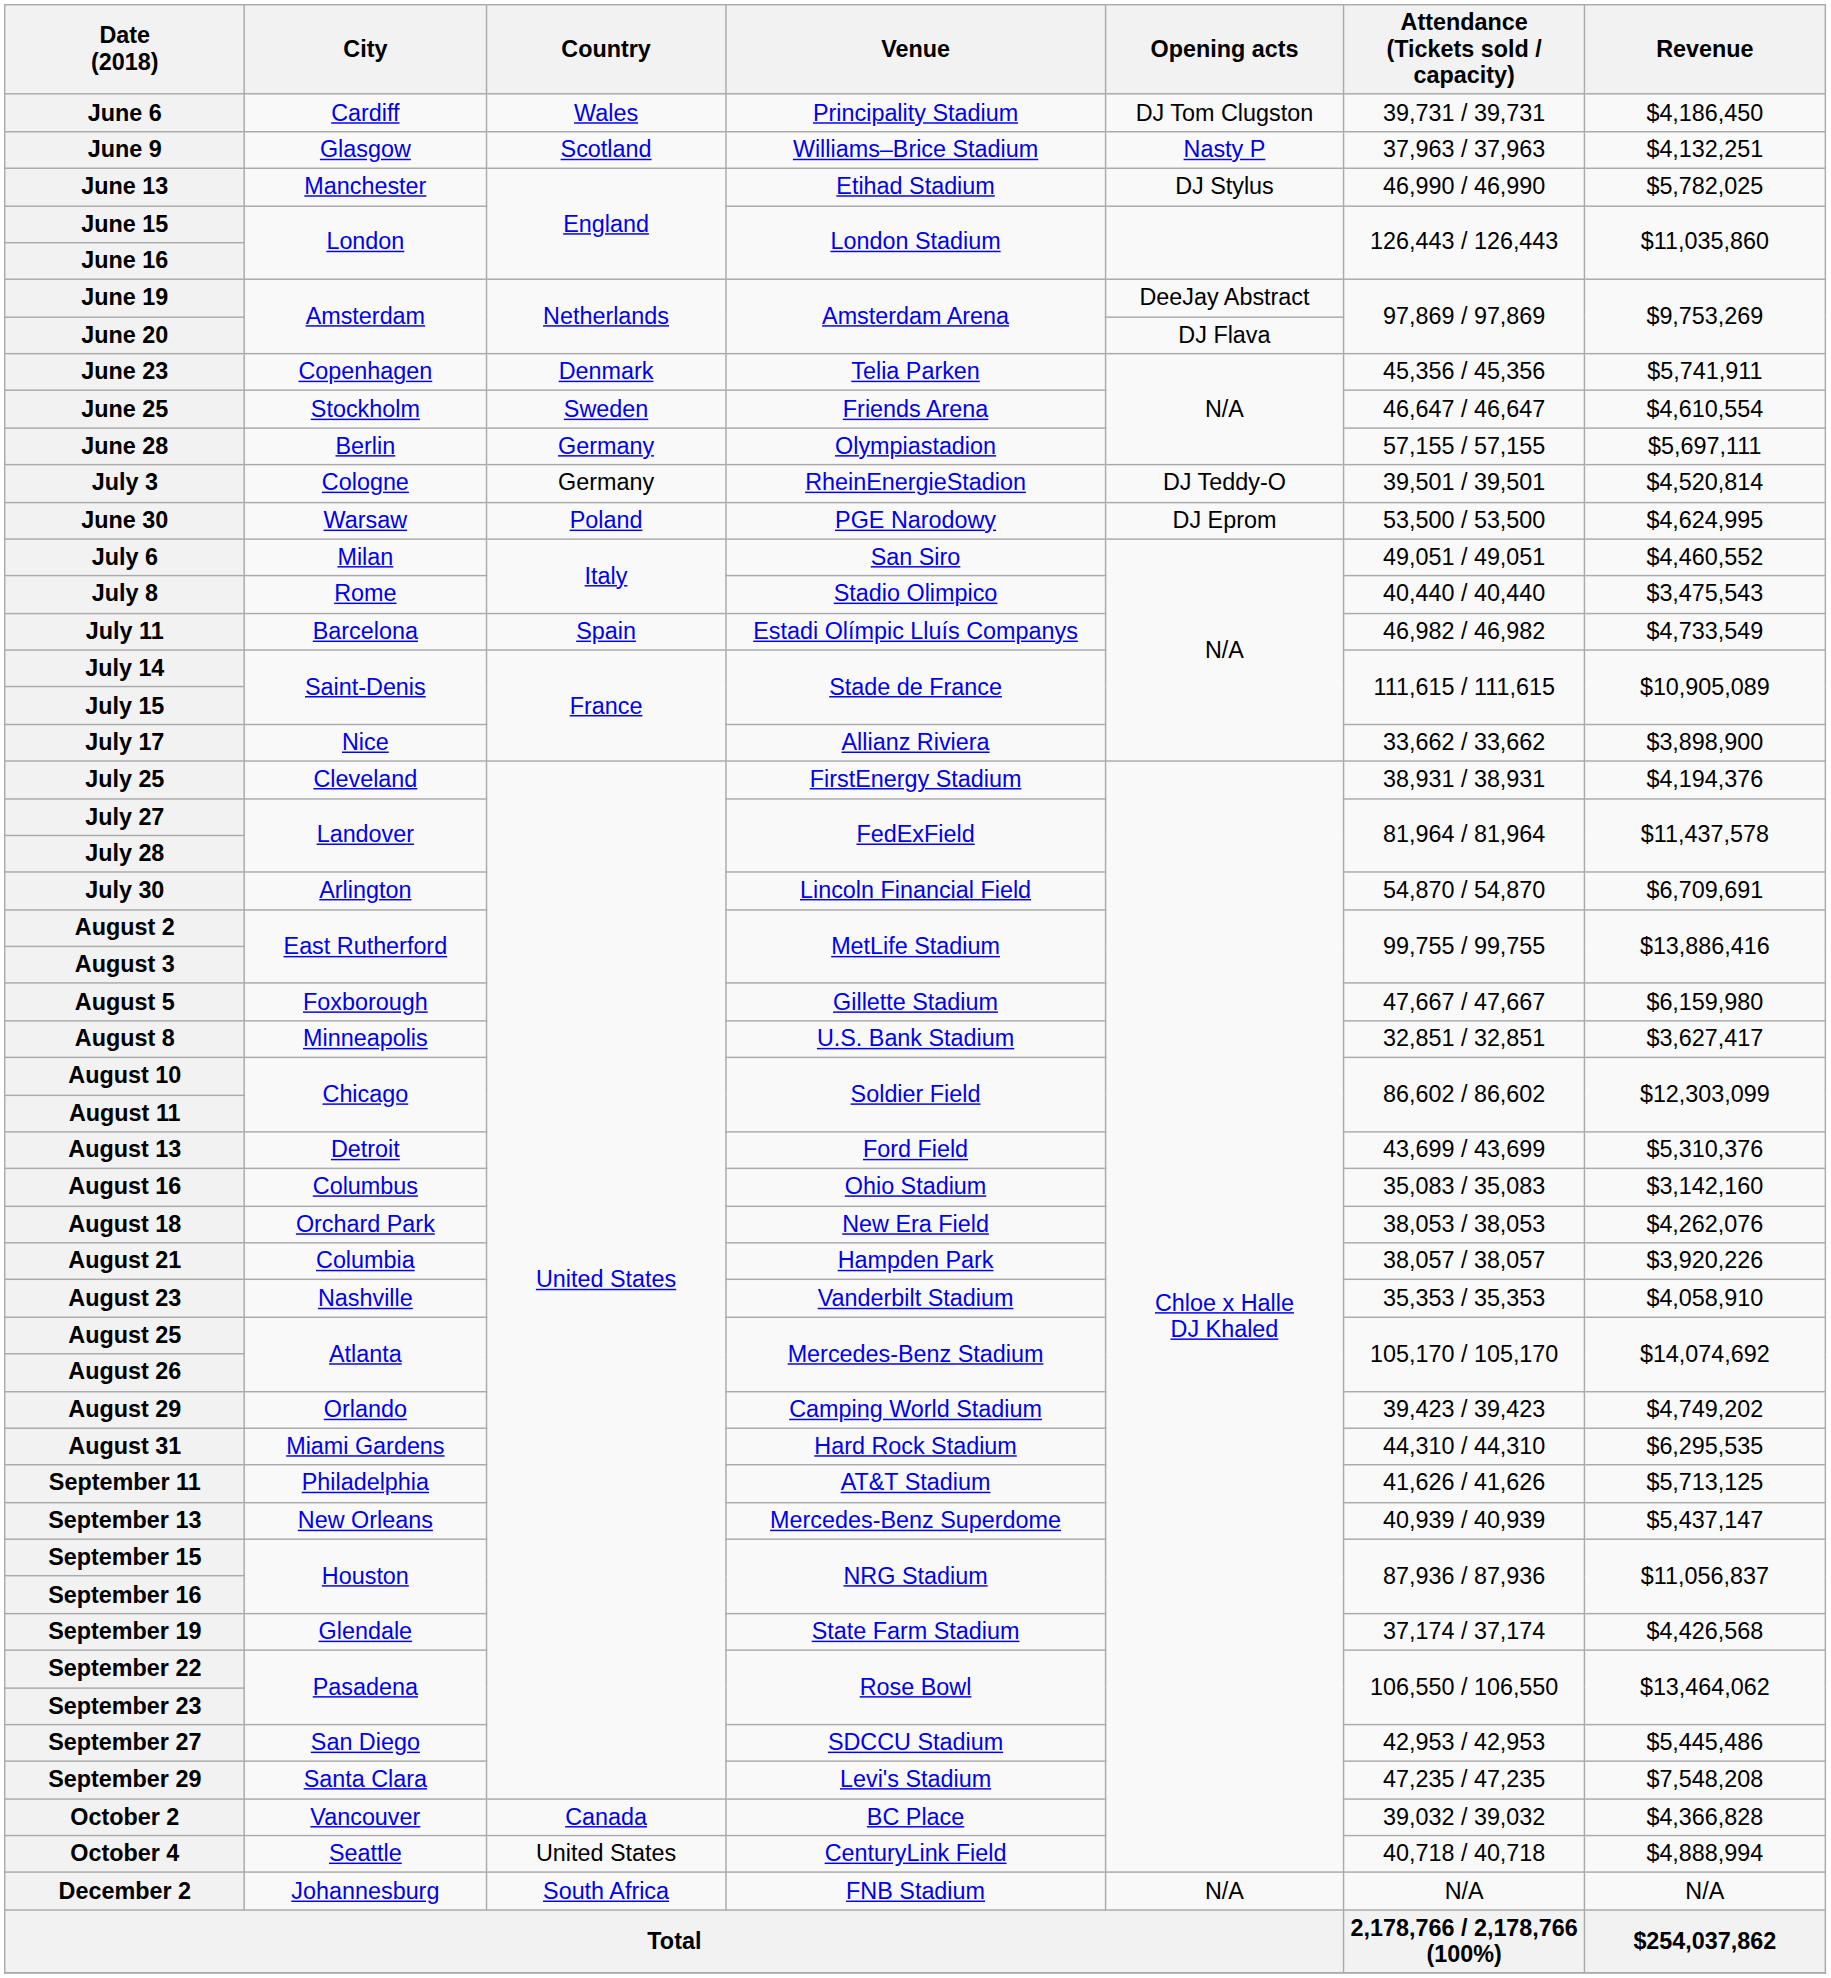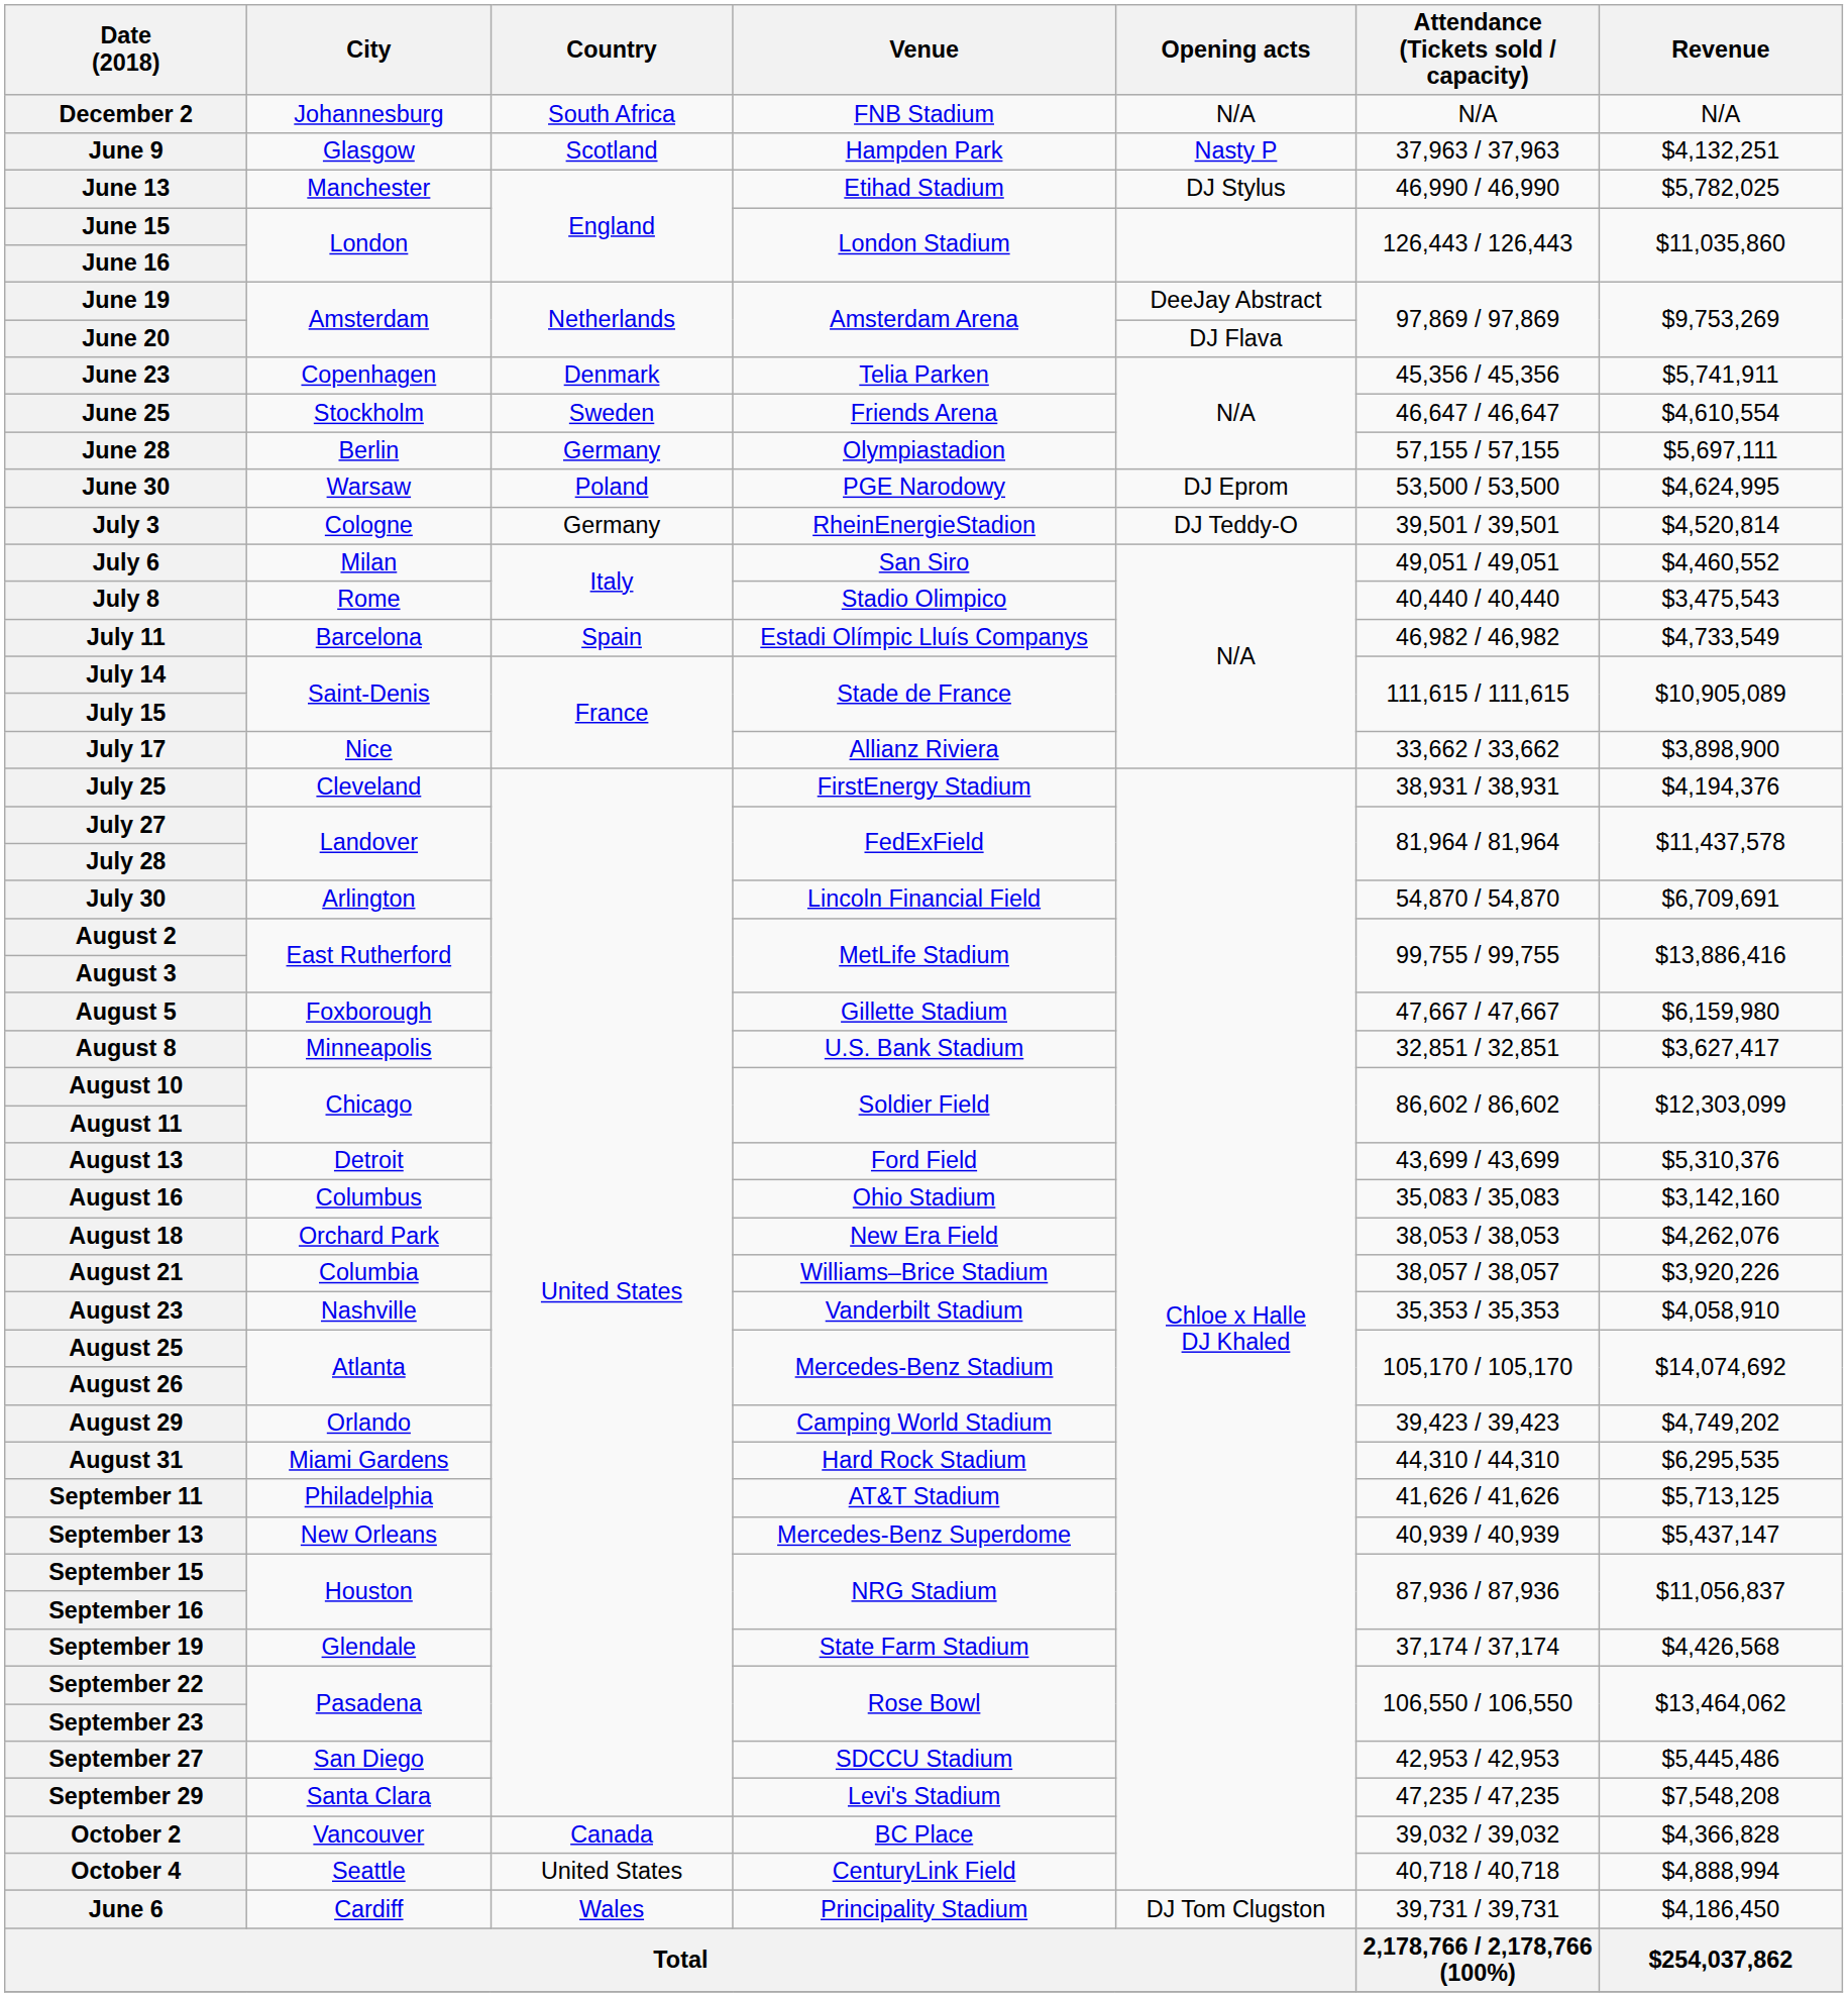 <table class="wikitable plainrowheaders" style="text-align:center;">
 <tr>
 <th scope="col" style="width:10em;">Date<br>(2018)</th>
 <th scope="col" style="width:10em;">City</th>
 <th scope="col" style="width:10em;">Country</th>
 <th scope="col" style="width:16em;">Venue</th>
 <th scope="col" style="width:10em;">Opening acts</th>
 <th scope="col" style="width:10em;">Attendance<br>(Tickets sold / capacity)</th>
 <th scope="col" style="width:10em;">Revenue</th>
 </tr>
 <tr>
-<th scope="row">June 6</th>
-<td><a href='#'>Cardiff</a></td>
-<td><a href='#'>Wales</a></td>
-<td><a href='#'>Principality Stadium</a></td>
-<td>DJ Tom Clugston</td>
-<td>39,731 / 39,731</td>
-<td>$4,186,450</td>
+<th scope="row">December 2</th>
+<td><a href='#'>Johannesburg</a></td>
+<td><a href='#'>South Africa</a></td>
+<td><a href='#'>FNB Stadium</a></td>
+<td>N/A</td>
+<td>N/A</td>
+<td>N/A</td>
 </tr>
 <tr>
 <th scope="row">June 9</th>
 <td><a href='#'>Glasgow</a></td>
 <td><a href='#'>Scotland</a></td>
-<td><a href='#'>Williams–Brice Stadium</a></td>
+<td><a href='#'>Hampden Park</a></td>
 <td><a href='#'>Nasty P</a></td>
 <td>37,963 / 37,963</td>
 <td>$4,132,251</td>
 </tr>
 <tr>
 <th scope="row">June 13</th>
 <td><a href='#'>Manchester</a></td>
 <td rowspan="3"><a href='#'>England</a></td>
 <td><a href='#'>Etihad Stadium</a></td>
 <td>DJ Stylus</td>
 <td>46,990 / 46,990</td>
 <td>$5,782,025</td>
 </tr>
 <tr>
 <th scope="row">June 15</th>
 <td rowspan="2"><a href='#'>London</a></td>
 <td rowspan="2"><a href='#'>London Stadium</a></td>
 <td rowspan="2"></td>
 <td rowspan="2">126,443 / 126,443</td>
 <td rowspan="2">$11,035,860</td>
 </tr>
 <tr>
 <th scope="row">June 16</th>
 </tr>
 <tr>
 <th scope="row">June 19</th>
 <td rowspan="2"><a href='#'>Amsterdam</a></td>
 <td rowspan="2"><a href='#'>Netherlands</a></td>
 <td rowspan="2"><a href='#'>Amsterdam Arena</a></td>
 <td>DeeJay Abstract</td>
 <td rowspan="2">97,869 / 97,869</td>
 <td rowspan="2">$9,753,269</td>
 </tr>
 <tr>
 <th scope="row">June 20</th>
 <td>DJ Flava</td>
 </tr>
 <tr>
 <th scope="row">June 23</th>
 <td><a href='#'>Copenhagen</a></td>
 <td><a href='#'>Denmark</a></td>
 <td><a href='#'>Telia Parken</a></td>
 <td rowspan="3">N/A</td>
 <td>45,356 / 45,356</td>
 <td>$5,741,911</td>
 </tr>
 <tr>
 <th scope="row">June 25</th>
 <td><a href='#'>Stockholm</a></td>
 <td><a href='#'>Sweden</a></td>
 <td><a href='#'>Friends Arena</a></td>
 <td>46,647 / 46,647</td>
 <td>$4,610,554</td>
 </tr>
 <tr>
 <th scope="row">June 28</th>
 <td><a href='#'>Berlin</a></td>
 <td><a href='#'>Germany</a></td>
 <td><a href='#'>Olympiastadion</a></td>
 <td>57,155 / 57,155</td>
 <td>$5,697,111</td>
 </tr>
 <tr>
+<th scope="row">June 30</th>
+<td><a href='#'>Warsaw</a></td>
+<td><a href='#'>Poland</a></td>
+<td><a href='#'>PGE Narodowy</a></td>
+<td>DJ Eprom</td>
+<td>53,500 / 53,500</td>
+<td>$4,624,995</td>
+</tr>
+<tr>
 <th scope="row">July 3</th>
 <td><a href='#'>Cologne</a></td>
 <td>Germany</td>
 <td><a href='#'>RheinEnergieStadion</a></td>
 <td>DJ Teddy-O</td>
 <td>39,501 / 39,501</td>
 <td>$4,520,814</td>
-</tr>
-<tr>
-<th scope="row">June 30</th>
-<td><a href='#'>Warsaw</a></td>
-<td><a href='#'>Poland</a></td>
-<td><a href='#'>PGE Narodowy</a></td>
-<td>DJ Eprom</td>
-<td>53,500 / 53,500</td>
-<td>$4,624,995</td>
 </tr>
 <tr>
 <th scope="row">July 6</th>
 <td><a href='#'>Milan</a></td>
 <td rowspan="2"><a href='#'>Italy</a></td>
 <td><a href='#'>San Siro</a></td>
 <td rowspan="6">N/A</td>
 <td>49,051 / 49,051</td>
 <td>$4,460,552</td>
 </tr>
 <tr>
 <th scope="row">July 8</th>
 <td><a href='#'>Rome</a></td>
 <td><a href='#'>Stadio Olimpico</a></td>
 <td>40,440 / 40,440</td>
 <td>$3,475,543</td>
 </tr>
 <tr>
 <th scope="row">July 11</th>
 <td><a href='#'>Barcelona</a></td>
 <td><a href='#'>Spain</a></td>
 <td><a href='#'>Estadi Olímpic Lluís Companys</a></td>
 <td>46,982 / 46,982</td>
 <td>$4,733,549</td>
 </tr>
 <tr>
 <th scope="row">July 14</th>
 <td rowspan="2"><a href='#'>Saint-Denis</a></td>
 <td rowspan="3"><a href='#'>France</a></td>
 <td rowspan="2"><a href='#'>Stade de France</a></td>
 <td rowspan="2">111,615 / 111,615</td>
 <td rowspan="2">$10,905,089</td>
 </tr>
 <tr>
 <th scope="row">July 15</th>
 </tr>
 <tr>
 <th scope="row">July 17</th>
 <td><a href='#'>Nice</a></td>
 <td><a href='#'>Allianz Riviera</a></td>
 <td>33,662 / 33,662</td>
 <td>$3,898,900</td>
 </tr>
 <tr>
 <th scope="row">July 25</th>
 <td><a href='#'>Cleveland</a></td>
 <td rowspan="28"><a href='#'>United States</a></td>
 <td><a href='#'>FirstEnergy Stadium</a></td>
 <td rowspan="30"><a href='#'>Chloe x Halle</a> <br><a href='#'>DJ Khaled</a></td>
 <td>38,931 / 38,931</td>
 <td>$4,194,376</td>
 </tr>
 <tr>
 <th scope="row">July 27</th>
 <td rowspan="2"><a href='#'>Landover</a></td>
 <td rowspan="2"><a href='#'>FedExField</a></td>
 <td rowspan="2">81,964 / 81,964</td>
 <td rowspan="2">$11,437,578</td>
 </tr>
 <tr>
 <th scope="row">July 28</th>
 </tr>
 <tr>
 <th scope="row">July 30</th>
 <td><a href='#'>Arlington</a></td>
 <td><a href='#'>Lincoln Financial Field</a></td>
 <td>54,870 / 54,870</td>
 <td>$6,709,691</td>
 </tr>
 <tr>
 <th scope="row">August 2</th>
 <td rowspan="2"><a href='#'>East Rutherford</a></td>
 <td rowspan="2"><a href='#'>MetLife Stadium</a></td>
 <td rowspan="2">99,755 / 99,755</td>
 <td rowspan="2">$13,886,416</td>
 </tr>
 <tr>
 <th scope="row">August 3</th>
 </tr>
 <tr>
 <th scope="row">August 5</th>
 <td><a href='#'>Foxborough</a></td>
 <td><a href='#'>Gillette Stadium</a></td>
 <td>47,667 / 47,667</td>
 <td>$6,159,980</td>
 </tr>
 <tr>
 <th scope="row">August 8</th>
 <td><a href='#'>Minneapolis</a></td>
 <td><a href='#'>U.S. Bank Stadium</a></td>
 <td>32,851 / 32,851</td>
 <td>$3,627,417</td>
 </tr>
 <tr>
 <th scope="row">August 10</th>
 <td rowspan="2"><a href='#'>Chicago</a></td>
 <td rowspan="2"><a href='#'>Soldier Field</a></td>
 <td rowspan="2">86,602 / 86,602</td>
 <td rowspan="2">$12,303,099</td>
 </tr>
 <tr>
 <th scope="row">August 11</th>
 </tr>
 <tr>
 <th scope="row">August 13</th>
 <td><a href='#'>Detroit</a></td>
 <td><a href='#'>Ford Field</a></td>
 <td>43,699 / 43,699</td>
 <td>$5,310,376</td>
 </tr>
 <tr>
 <th scope="row">August 16</th>
 <td><a href='#'>Columbus</a></td>
 <td><a href='#'>Ohio Stadium</a></td>
 <td>35,083 / 35,083</td>
 <td>$3,142,160</td>
 </tr>
 <tr>
 <th scope="row">August 18</th>
 <td><a href='#'>Orchard Park</a></td>
 <td><a href='#'>New Era Field</a></td>
 <td>38,053 / 38,053</td>
 <td>$4,262,076</td>
 </tr>
 <tr>
 <th scope="row">August 21</th>
 <td><a href='#'>Columbia</a></td>
-<td><a href='#'>Hampden Park</a></td>
+<td><a href='#'>Williams–Brice Stadium</a></td>
 <td>38,057 / 38,057</td>
 <td>$3,920,226</td>
 </tr>
 <tr>
 <th scope="row">August 23</th>
 <td><a href='#'>Nashville</a></td>
 <td><a href='#'>Vanderbilt Stadium</a></td>
 <td>35,353 / 35,353</td>
 <td>$4,058,910</td>
 </tr>
 <tr>
 <th scope="row">August 25</th>
 <td rowspan="2"><a href='#'>Atlanta</a></td>
 <td rowspan="2"><a href='#'>Mercedes-Benz Stadium</a></td>
 <td rowspan="2">105,170 / 105,170</td>
 <td rowspan="2">$14,074,692</td>
 </tr>
 <tr>
 <th scope="row">August 26</th>
 </tr>
 <tr>
 <th scope="row">August 29</th>
 <td><a href='#'>Orlando</a></td>
 <td><a href='#'>Camping World Stadium</a></td>
 <td>39,423 / 39,423</td>
 <td>$4,749,202</td>
 </tr>
 <tr>
 <th scope="row">August 31</th>
 <td><a href='#'>Miami Gardens</a></td>
 <td><a href='#'>Hard Rock Stadium</a></td>
 <td>44,310 / 44,310</td>
 <td>$6,295,535</td>
 </tr>
 <tr>
 <th scope="row">September 11</th>
 <td><a href='#'>Philadelphia</a></td>
 <td><a href='#'>AT&T Stadium</a></td>
 <td>41,626 / 41,626</td>
 <td>$5,713,125</td>
 </tr>
 <tr>
 <th scope="row">September 13</th>
 <td><a href='#'>New Orleans</a></td>
 <td><a href='#'>Mercedes-Benz Superdome</a></td>
 <td>40,939 / 40,939</td>
 <td>$5,437,147</td>
 </tr>
 <tr>
 <th scope="row">September 15</th>
 <td rowspan="2"><a href='#'>Houston</a></td>
 <td rowspan="2"><a href='#'>NRG Stadium</a></td>
 <td rowspan="2">87,936 / 87,936</td>
 <td rowspan="2">$11,056,837</td>
 </tr>
 <tr>
 <th scope="row">September 16</th>
 </tr>
 <tr>
 <th scope="row">September 19</th>
 <td><a href='#'>Glendale</a></td>
 <td><a href='#'>State Farm Stadium</a></td>
 <td>37,174 / 37,174</td>
 <td>$4,426,568</td>
 </tr>
 <tr>
 <th scope="row">September 22</th>
 <td rowspan="2"><a href='#'>Pasadena</a></td>
 <td rowspan="2"><a href='#'>Rose Bowl</a></td>
 <td rowspan="2">106,550 / 106,550</td>
 <td rowspan="2">$13,464,062</td>
 </tr>
 <tr>
 <th scope="row">September 23</th>
 </tr>
 <tr>
 <th scope="row">September 27</th>
 <td><a href='#'>San Diego</a></td>
 <td><a href='#'>SDCCU Stadium</a></td>
 <td>42,953 / 42,953</td>
 <td>$5,445,486</td>
 </tr>
 <tr>
 <th scope="row">September 29</th>
 <td><a href='#'>Santa Clara</a></td>
 <td><a href='#'>Levi's Stadium</a></td>
 <td>47,235 / 47,235</td>
 <td>$7,548,208</td>
 </tr>
 <tr>
 <th scope="row">October 2</th>
 <td><a href='#'>Vancouver</a></td>
 <td><a href='#'>Canada</a></td>
 <td><a href='#'>BC Place</a></td>
 <td>39,032 / 39,032</td>
 <td>$4,366,828</td>
 </tr>
 <tr>
 <th scope="row">October 4</th>
 <td><a href='#'>Seattle</a></td>
 <td>United States</td>
 <td><a href='#'>CenturyLink Field</a></td>
 <td>40,718 / 40,718</td>
 <td>$4,888,994</td>
 </tr>
 <tr>
-<th scope="row">December 2</th>
-<td><a href='#'>Johannesburg</a></td>
-<td><a href='#'>South Africa</a></td>
-<td><a href='#'>FNB Stadium</a></td>
-<td>N/A</td>
-<td>N/A</td>
-<td>N/A</td>
+<th scope="row">June 6</th>
+<td><a href='#'>Cardiff</a></td>
+<td><a href='#'>Wales</a></td>
+<td><a href='#'>Principality Stadium</a></td>
+<td>DJ Tom Clugston</td>
+<td>39,731 / 39,731</td>
+<td>$4,186,450</td>
 </tr>
 <tr>
 <th colspan="5">Total</th>
 <th>2,178,766 / 2,178,766 (100%)</th>
 <th>$254,037,862</th>
 </tr>
 <tr>
 </tr>
 </table>
